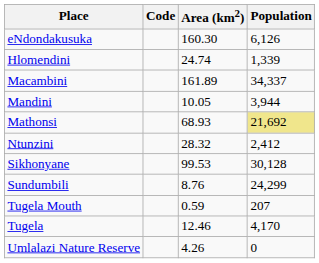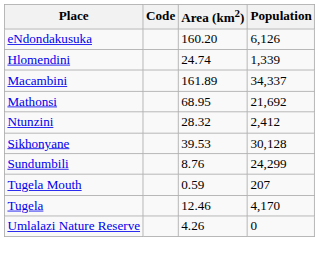 <table class="wikitable sortable">
 <tr>
 <th>Place</th>
 <th>Code</th>
 <th>Area (km<sup>2</sup>)</th>
 <th>Population</th>
 </tr>
 <tr>
 <td><a href='#'>eNdondakusuka</a></td>
 <td></td>
-<td>160.30</td>
+<td>160.20</td>
 <td>6,126</td>
 </tr>
 <tr>
 <td><a href='#'>Hlomendini</a></td>
 <td></td>
 <td>24.74</td>
 <td>1,339</td>
 </tr>
 <tr>
 <td><a href='#'>Macambini</a></td>
 <td></td>
 <td>161.89</td>
 <td>34,337</td>
 </tr>
 <tr>
-<td><a href='#'>Mandini</a></td>
-<td></td>
-<td>10.05</td>
-<td>3,944</td>
-</tr>
-<tr>
 <td><a href='#'>Mathonsi</a></td>
 <td></td>
-<td>68.93</td>
-<td style="background: khaki;">21,692</td>
+<td>68.95</td>
+<td>21,692</td>
 </tr>
 <tr>
 <td><a href='#'>Ntunzini</a></td>
 <td></td>
 <td>28.32</td>
 <td>2,412</td>
 </tr>
 <tr>
 <td><a href='#'>Sikhonyane</a></td>
 <td></td>
-<td>99.53</td>
+<td>39.53</td>
 <td>30,128</td>
 </tr>
 <tr>
 <td><a href='#'>Sundumbili</a></td>
 <td></td>
 <td>8.76</td>
 <td>24,299</td>
 </tr>
 <tr>
 <td><a href='#'>Tugela Mouth</a></td>
 <td></td>
 <td>0.59</td>
 <td>207</td>
 </tr>
 <tr>
 <td><a href='#'>Tugela</a></td>
 <td></td>
 <td>12.46</td>
 <td>4,170</td>
 </tr>
 <tr>
 <td><a href='#'>Umlalazi Nature Reserve</a></td>
 <td></td>
 <td>4.26</td>
 <td>0</td>
 </tr>
 </table>
